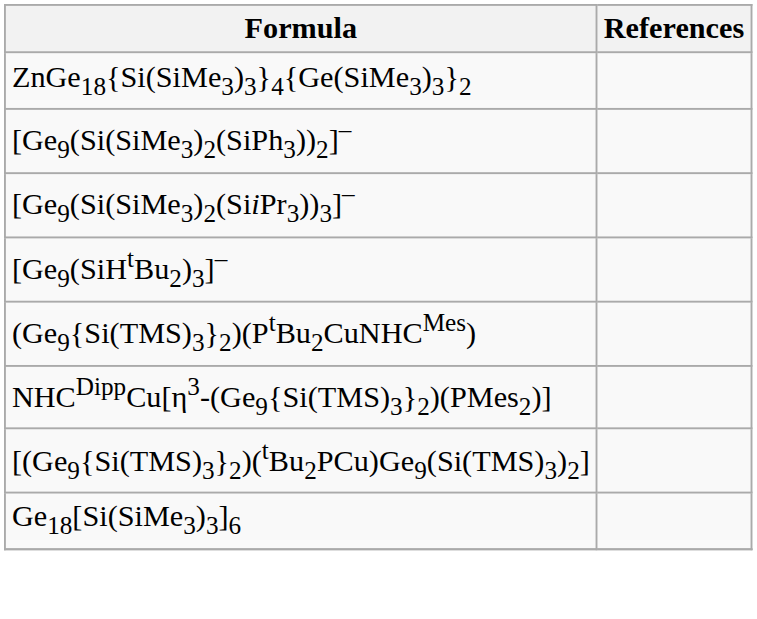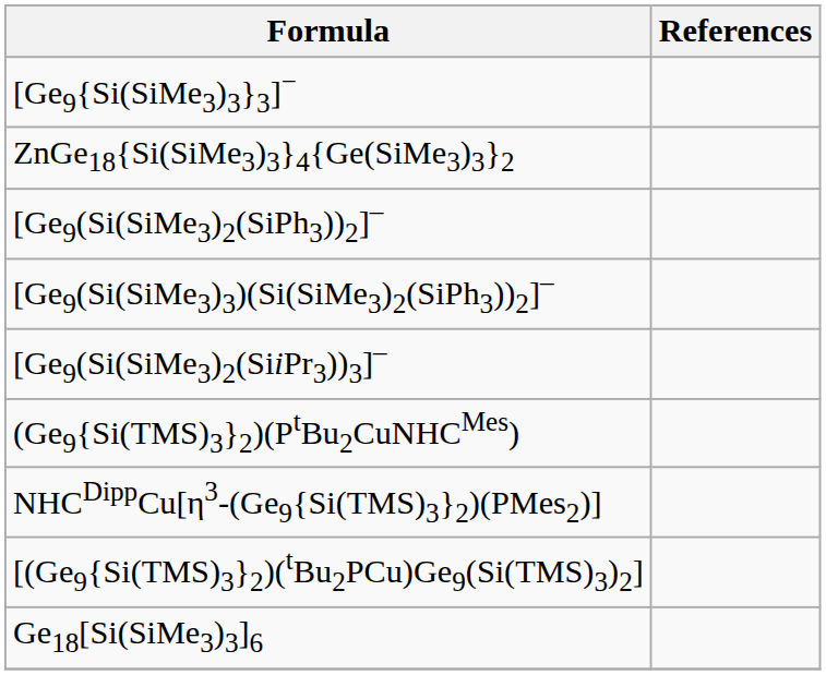 <table class="wikitable">
 <tr>
 <th>Formula</th>
 <th>References</th>
+</tr>
+<tr>
+<td>[Ge<sub>9</sub>{Si(SiMe<sub>3</sub>)<sub>3</sub>}<sub>3</sub>]<sup>−</sup></td>
+<td></td>
 </tr>
 <tr>
 <td>ZnGe<sub>18</sub>{Si(SiMe<sub>3</sub>)<sub>3</sub>}<sub>4</sub>{Ge(SiMe<sub>3</sub>)<sub>3</sub>}<sub>2</sub></td>
 <td></td>
 </tr>
 <tr>
 <td>[Ge<sub>9</sub>(Si(SiMe<sub>3</sub>)<sub>2</sub>(SiPh<sub>3</sub>))<sub>2</sub>]<sup>–</sup></td>
 <td></td>
 </tr>
 <tr>
-<td>[Ge<sub>9</sub>(Si(SiMe<sub>3</sub>)<sub>2</sub>(Si<em>i</em>Pr<sub>3</sub>))<sub>3</sub>]<sup>–</sup></td>
+<td>[Ge<sub>9</sub>(Si(SiMe<sub>3</sub>)<sub>3</sub>)(Si(SiMe<sub>3</sub>)<sub>2</sub>(SiPh<sub>3</sub>))<sub>2</sub>]<sup>–</sup></td>
 <td></td>
 </tr>
 <tr>
-<td>[Ge<sub>9</sub>(SiH<sup>t</sup>Bu<sub>2</sub>)<sub>3</sub>]<sup>–</sup></td>
+<td>[Ge<sub>9</sub>(Si(SiMe<sub>3</sub>)<sub>2</sub>(Si<em>i</em>Pr<sub>3</sub>))<sub>3</sub>]<sup>–</sup></td>
 <td></td>
 </tr>
 <tr>
 <td>(Ge<sub>9</sub>{Si(TMS)<sub>3</sub>}<sub>2</sub>)(P<sup>t</sup>Bu<sub>2</sub>CuNHC<sup>Mes</sup>)</td>
 <td></td>
 </tr>
 <tr>
 <td>NHC<sup>Dipp</sup>Cu[η<sup>3</sup>-(Ge<sub>9</sub>{Si(TMS)<sub>3</sub>}<sub>2</sub>)(PMes<sub>2</sub>)]</td>
 <td></td>
 </tr>
 <tr>
 <td>[(Ge<sub>9</sub>{Si(TMS)<sub>3</sub>}<sub>2</sub>)(<sup>t</sup>Bu<sub>2</sub>PCu)Ge<sub>9</sub>(Si(TMS)<sub>3</sub>)<sub>2</sub>]</td>
 <td></td>
 </tr>
 <tr>
 <td>Ge<sub>18</sub>[Si(SiMe<sub>3</sub>)<sub>3</sub>]<sub>6</sub></td>
 <td></td>
 </tr>
 <tr>
 </tr>
 </table>
